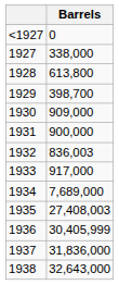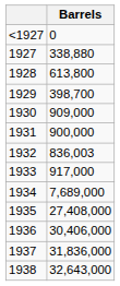 <table class="wikitable defaultright" style="float:right">
 <tr>
 <th></th>
 <th>Barrels</th>
 </tr>
 <tr>
 <td><1927</td>
 <td>0</td>
 </tr>
 <tr>
 <td>1927</td>
-<td>338,000</td>
+<td>338,880</td>
 </tr>
 <tr>
 <td>1928</td>
 <td>613,800</td>
 </tr>
 <tr>
 <td>1929</td>
 <td>398,700</td>
 </tr>
 <tr>
 <td>1930</td>
 <td>909,000</td>
 </tr>
 <tr>
 <td>1931</td>
 <td>900,000</td>
 </tr>
 <tr>
 <td>1932</td>
 <td>836,003</td>
 </tr>
 <tr>
 <td>1933</td>
 <td>917,000</td>
 </tr>
 <tr>
 <td>1934</td>
 <td>7,689,000</td>
 </tr>
 <tr>
 <td>1935</td>
-<td>27,408,003</td>
+<td>27,408,000</td>
 </tr>
 <tr>
 <td>1936</td>
-<td>30,405,999</td>
+<td>30,406,000</td>
 </tr>
 <tr>
 <td>1937</td>
 <td>31,836,000</td>
 </tr>
 <tr>
 <td>1938</td>
 <td>32,643,000</td>
 </tr>
 </table>
